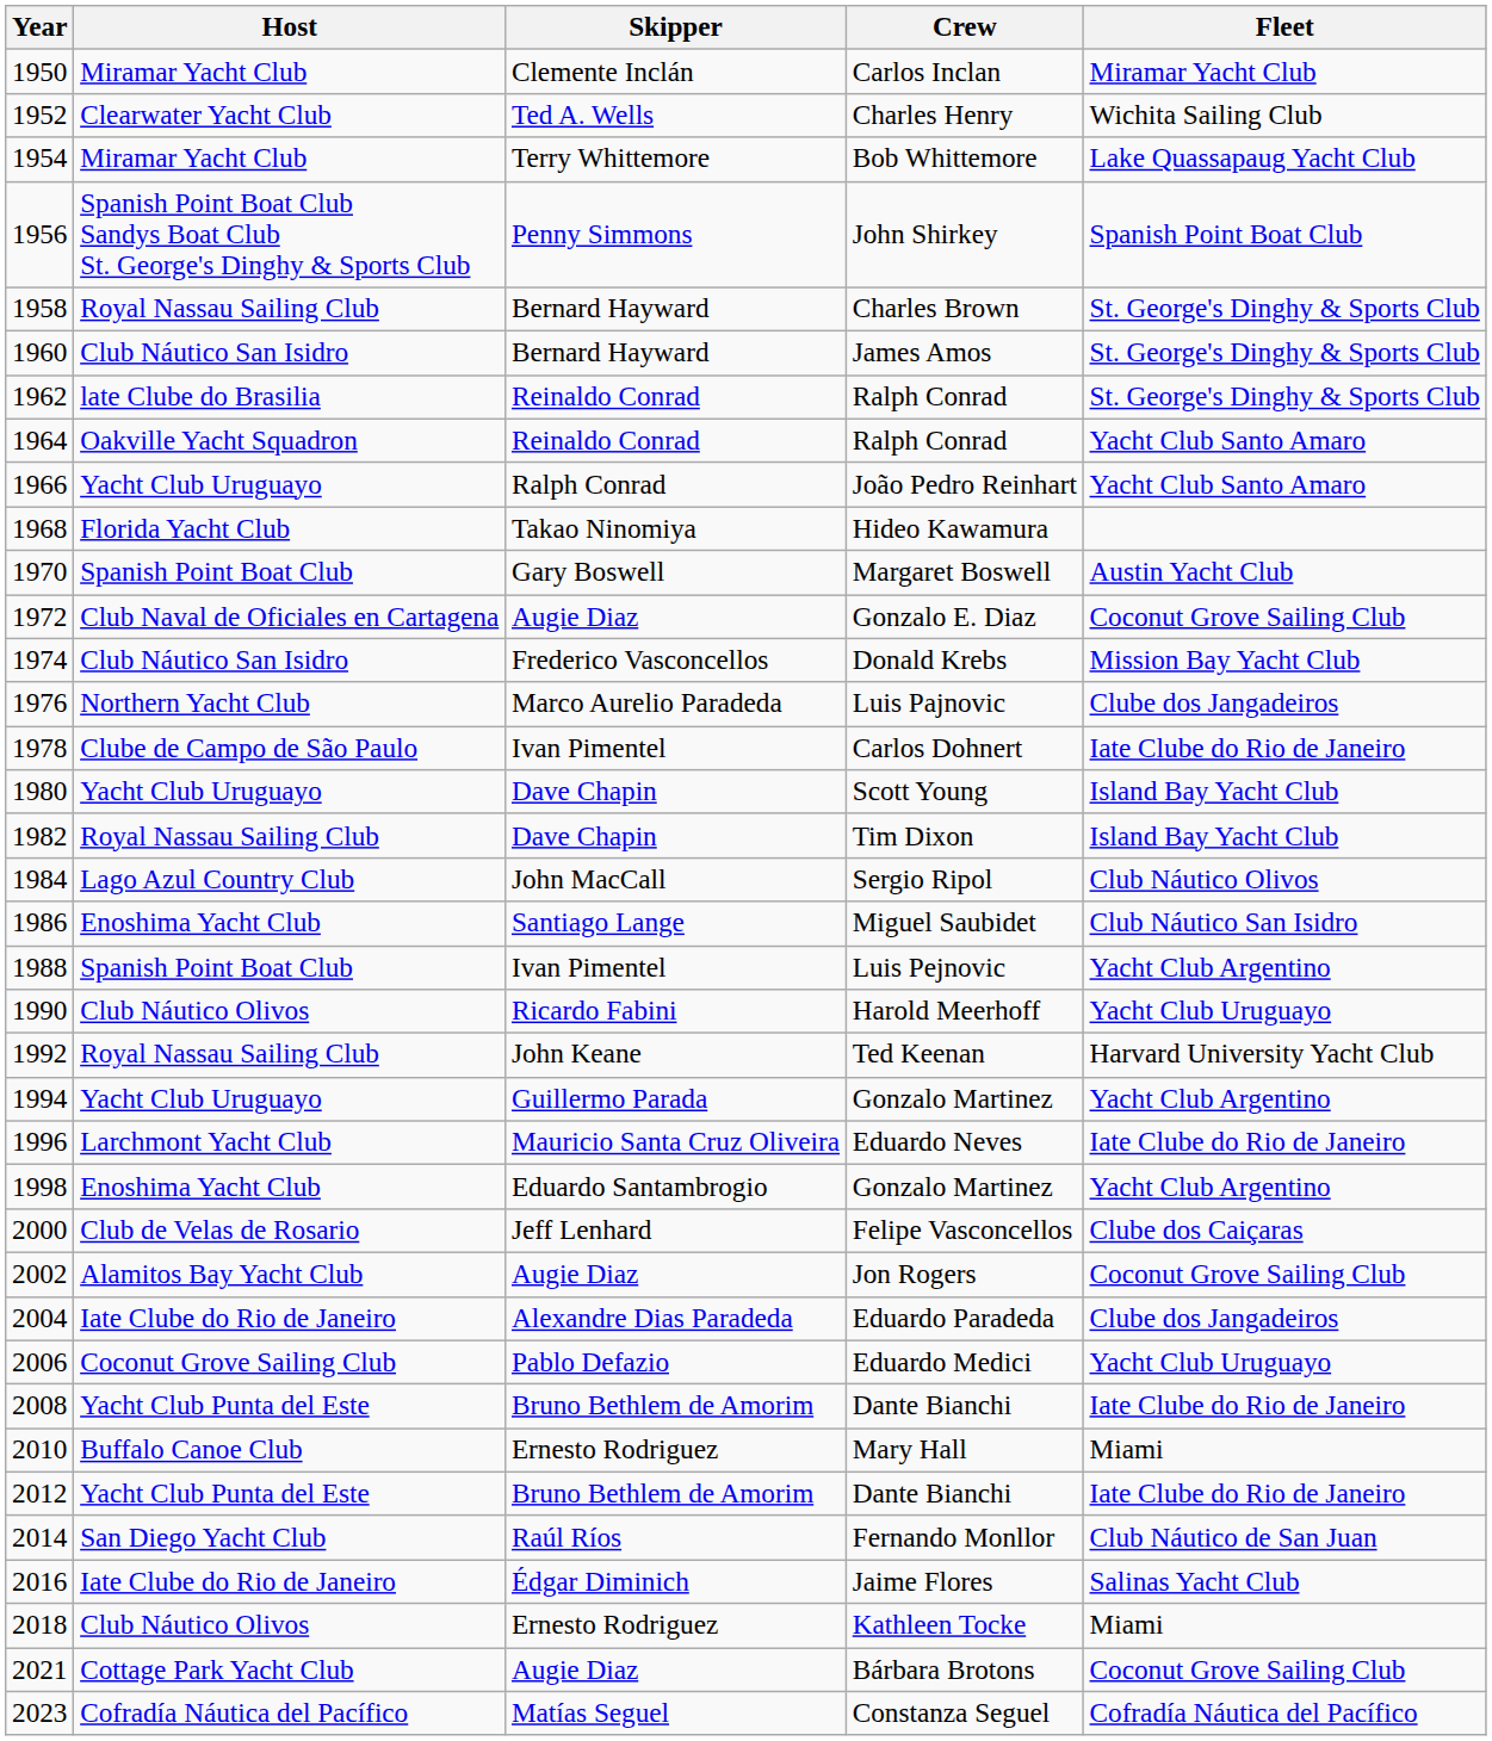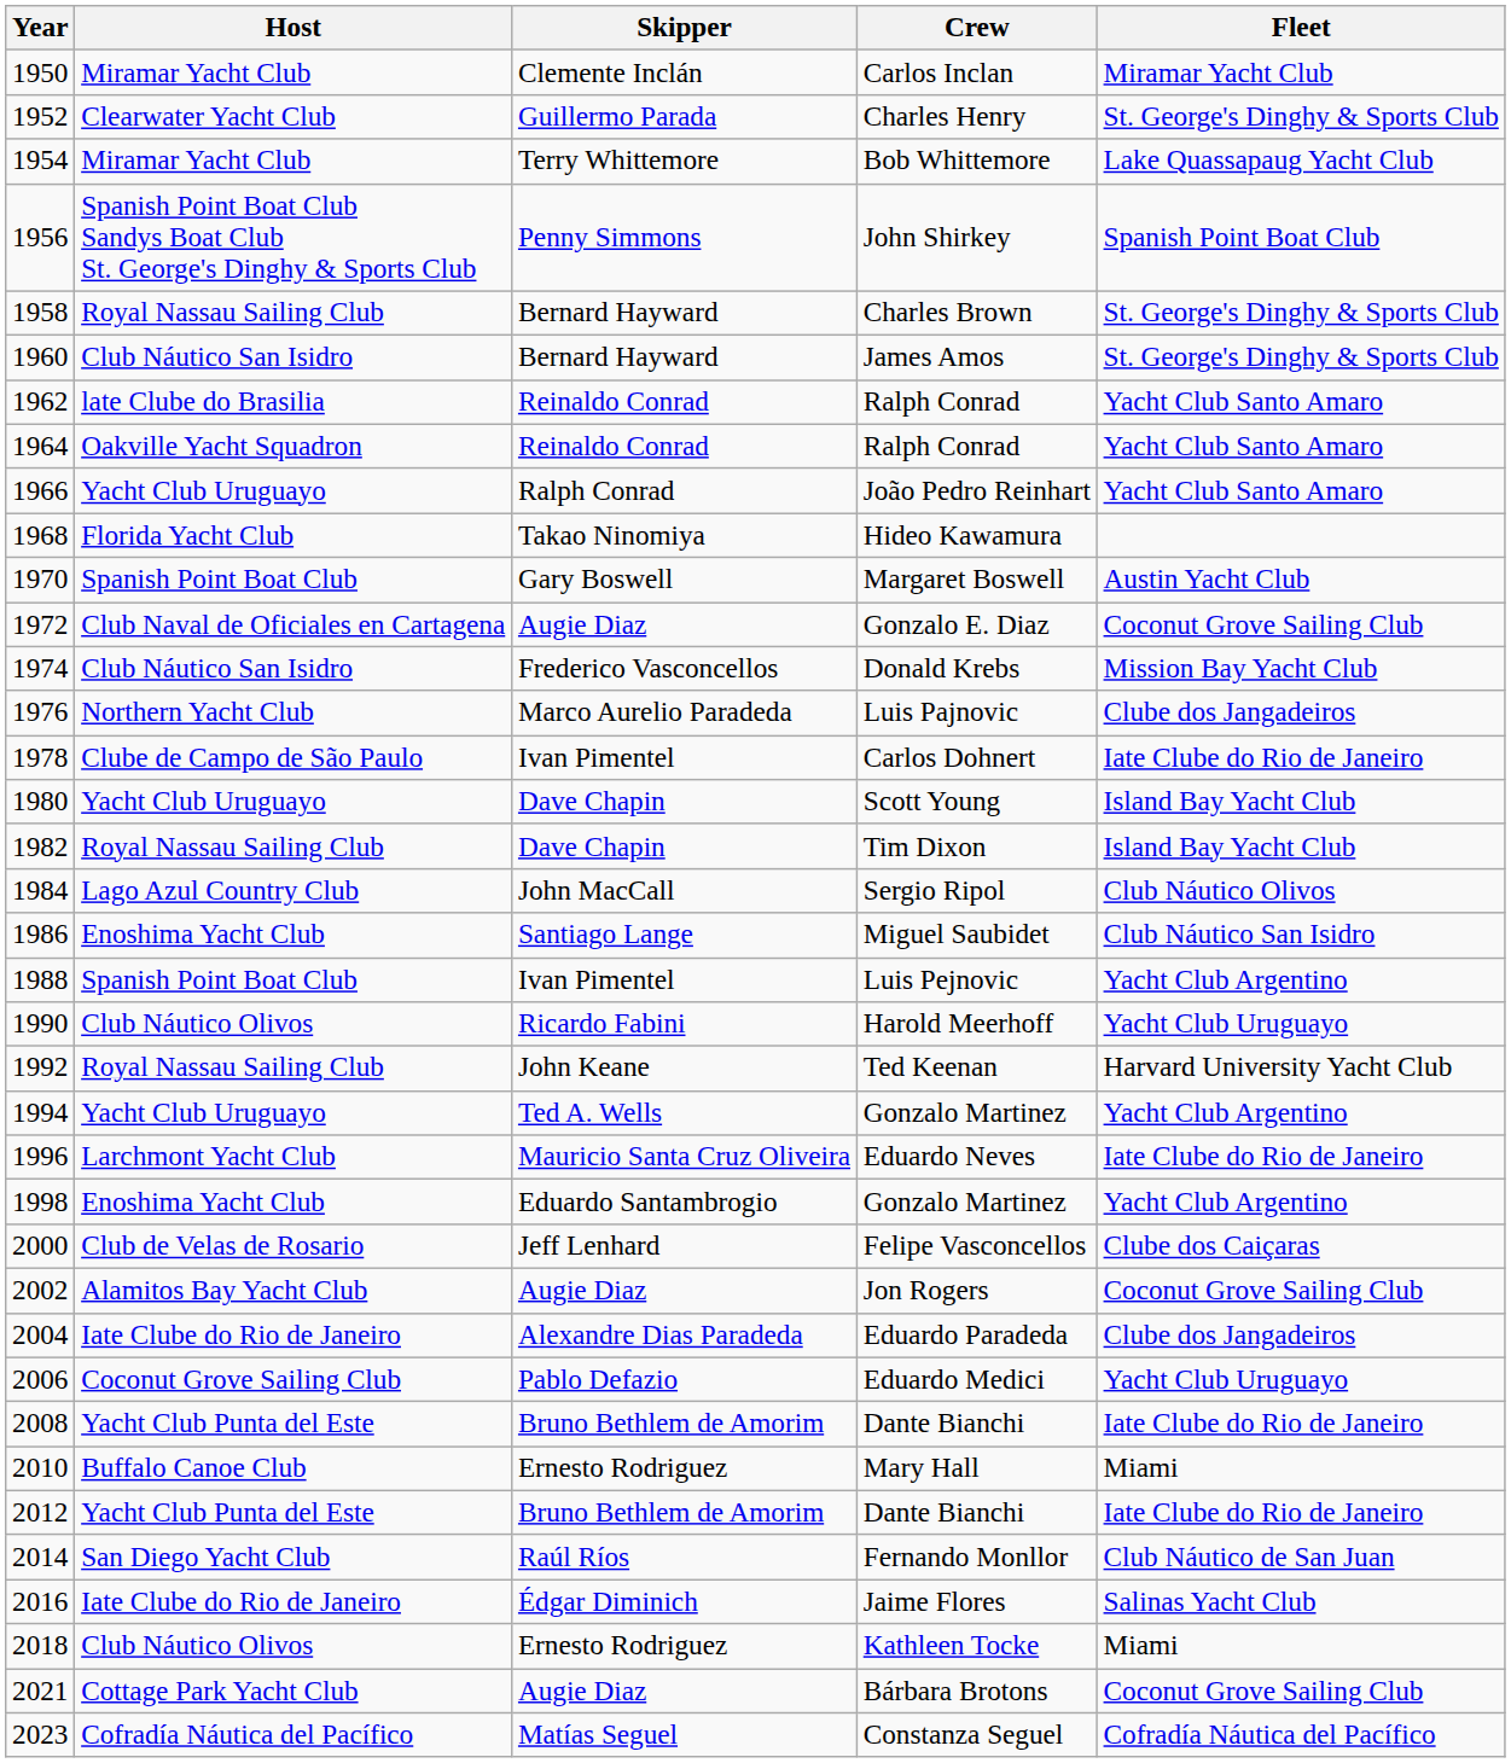 <table class="wikitable">
 <tr>
 <th>Year</th>
 <th>Host</th>
 <th>Skipper</th>
 <th>Crew</th>
 <th>Fleet</th>
 </tr>
 <tr>
 <td>1950</td>
 <td> <a href='#'>Miramar Yacht Club</a></td>
 <td>Clemente Inclán</td>
 <td>Carlos Inclan</td>
 <td> <a href='#'>Miramar Yacht Club</a></td>
 </tr>
 <tr>
 <td>1952</td>
 <td> <a href='#'>Clearwater Yacht Club</a></td>
-<td><a href='#'>Ted A. Wells</a></td>
+<td><a href='#'>Guillermo Parada</a></td>
 <td>Charles Henry</td>
-<td> Wichita Sailing Club</td>
+<td> <a href='#'>St. George's Dinghy & Sports Club</a></td>
 </tr>
 <tr>
 <td>1954</td>
 <td> <a href='#'>Miramar Yacht Club</a></td>
 <td>Terry Whittemore</td>
 <td>Bob Whittemore</td>
 <td> <a href='#'>Lake Quassapaug Yacht Club</a></td>
 </tr>
 <tr>
 <td>1956</td>
 <td> <a href='#'>Spanish Point Boat Club</a><br><a href='#'>Sandys Boat Club</a><br><a href='#'>St. George's Dinghy & Sports Club</a></td>
 <td><a href='#'>Penny Simmons</a></td>
 <td>John Shirkey</td>
 <td> <a href='#'>Spanish Point Boat Club</a></td>
 </tr>
 <tr>
 <td>1958</td>
 <td> <a href='#'>Royal Nassau Sailing Club</a></td>
 <td>Bernard Hayward</td>
 <td>Charles Brown</td>
 <td> <a href='#'>St. George's Dinghy & Sports Club</a></td>
 </tr>
 <tr>
 <td>1960</td>
 <td> <a href='#'>Club Náutico San Isidro</a></td>
 <td>Bernard Hayward</td>
 <td>James Amos</td>
 <td> <a href='#'>St. George's Dinghy & Sports Club</a></td>
 </tr>
 <tr>
 <td>1962</td>
 <td> <a href='#'>late Clube do Brasilia</a></td>
 <td><a href='#'>Reinaldo Conrad</a></td>
 <td>Ralph Conrad</td>
-<td> <a href='#'>St. George's Dinghy & Sports Club</a></td>
+<td> <a href='#'>Yacht Club Santo Amaro</a></td>
 </tr>
 <tr>
 <td>1964</td>
 <td> <a href='#'>Oakville Yacht Squadron</a></td>
 <td><a href='#'>Reinaldo Conrad</a></td>
 <td>Ralph Conrad</td>
 <td> <a href='#'>Yacht Club Santo Amaro</a></td>
 </tr>
 <tr>
 <td>1966</td>
 <td> <a href='#'>Yacht Club Uruguayo</a></td>
 <td>Ralph Conrad</td>
 <td>João Pedro Reinhart</td>
 <td> <a href='#'>Yacht Club Santo Amaro</a></td>
 </tr>
 <tr>
 <td>1968</td>
 <td> <a href='#'>Florida Yacht Club</a></td>
 <td>Takao Ninomiya</td>
 <td>Hideo Kawamura</td>
 <td></td>
 </tr>
 <tr>
 <td>1970</td>
 <td> <a href='#'>Spanish Point Boat Club</a></td>
 <td>Gary Boswell</td>
 <td>Margaret Boswell</td>
 <td> <a href='#'>Austin Yacht Club</a></td>
 </tr>
 <tr>
 <td>1972</td>
 <td> <a href='#'>Club Naval de Oficiales en Cartagena</a></td>
 <td><a href='#'>Augie Diaz</a></td>
 <td>Gonzalo E. Diaz</td>
 <td> <a href='#'>Coconut Grove Sailing Club</a></td>
 </tr>
 <tr>
 <td>1974</td>
 <td> <a href='#'>Club Náutico San Isidro</a></td>
 <td>Frederico Vasconcellos</td>
 <td>Donald Krebs</td>
 <td> <a href='#'>Mission Bay Yacht Club</a></td>
 </tr>
 <tr>
 <td>1976</td>
 <td> <a href='#'>Northern Yacht Club</a></td>
 <td>Marco Aurelio Paradeda</td>
 <td>Luis Pajnovic</td>
 <td> <a href='#'>Clube dos Jangadeiros</a></td>
 </tr>
 <tr>
 <td>1978</td>
 <td> <a href='#'>Clube de Campo de São Paulo</a></td>
 <td>Ivan Pimentel</td>
 <td>Carlos Dohnert</td>
 <td> <a href='#'>Iate Clube do Rio de Janeiro</a></td>
 </tr>
 <tr>
 <td>1980</td>
 <td> <a href='#'>Yacht Club Uruguayo</a></td>
 <td><a href='#'>Dave Chapin</a></td>
 <td>Scott Young</td>
 <td> <a href='#'>Island Bay Yacht Club</a></td>
 </tr>
 <tr>
 <td>1982</td>
 <td> <a href='#'>Royal Nassau Sailing Club</a></td>
 <td><a href='#'>Dave Chapin</a></td>
 <td>Tim Dixon</td>
 <td> <a href='#'>Island Bay Yacht Club</a></td>
 </tr>
 <tr>
 <td>1984</td>
 <td> <a href='#'>Lago Azul Country Club</a></td>
 <td>John MacCall</td>
 <td>Sergio Ripol</td>
 <td> <a href='#'>Club Náutico Olivos</a></td>
 </tr>
 <tr>
 <td>1986</td>
 <td> <a href='#'>Enoshima Yacht Club</a></td>
 <td><a href='#'>Santiago Lange</a></td>
 <td>Miguel Saubidet</td>
 <td> <a href='#'>Club Náutico San Isidro</a></td>
 </tr>
 <tr>
 <td>1988</td>
 <td> <a href='#'>Spanish Point Boat Club</a></td>
 <td>Ivan Pimentel</td>
 <td>Luis Pejnovic</td>
 <td> <a href='#'>Yacht Club Argentino</a></td>
 </tr>
 <tr>
 <td>1990</td>
 <td> <a href='#'>Club Náutico Olivos</a></td>
 <td><a href='#'>Ricardo Fabini</a></td>
 <td>Harold Meerhoff</td>
 <td> <a href='#'>Yacht Club Uruguayo</a></td>
 </tr>
 <tr>
 <td>1992</td>
 <td> <a href='#'>Royal Nassau Sailing Club</a></td>
 <td>John Keane</td>
 <td>Ted Keenan</td>
 <td> Harvard University Yacht Club</td>
 </tr>
 <tr>
 <td>1994</td>
 <td> <a href='#'>Yacht Club Uruguayo</a></td>
-<td><a href='#'>Guillermo Parada</a></td>
+<td><a href='#'>Ted A. Wells</a></td>
 <td>Gonzalo Martinez</td>
 <td> <a href='#'>Yacht Club Argentino</a></td>
 </tr>
 <tr>
 <td>1996</td>
 <td> <a href='#'>Larchmont Yacht Club</a></td>
 <td><a href='#'>Mauricio Santa Cruz Oliveira</a></td>
 <td>Eduardo Neves</td>
 <td> <a href='#'>Iate Clube do Rio de Janeiro</a></td>
 </tr>
 <tr>
 <td>1998</td>
 <td> <a href='#'>Enoshima Yacht Club</a></td>
 <td>Eduardo Santambrogio</td>
 <td>Gonzalo Martinez</td>
 <td> <a href='#'>Yacht Club Argentino</a></td>
 </tr>
 <tr>
 <td>2000</td>
 <td> <a href='#'>Club de Velas de Rosario</a></td>
 <td>Jeff Lenhard</td>
 <td>Felipe Vasconcellos</td>
 <td> <a href='#'>Clube dos Caiçaras</a></td>
 </tr>
 <tr>
 <td>2002</td>
 <td> <a href='#'>Alamitos Bay Yacht Club</a></td>
 <td><a href='#'>Augie Diaz</a></td>
 <td>Jon Rogers</td>
 <td> <a href='#'>Coconut Grove Sailing Club</a></td>
 </tr>
 <tr>
 <td>2004</td>
 <td> <a href='#'>Iate Clube do Rio de Janeiro</a></td>
 <td><a href='#'>Alexandre Dias Paradeda</a></td>
 <td>Eduardo Paradeda</td>
 <td> <a href='#'>Clube dos Jangadeiros</a></td>
 </tr>
 <tr>
 <td>2006</td>
 <td> <a href='#'>Coconut Grove Sailing Club</a></td>
 <td><a href='#'>Pablo Defazio</a></td>
 <td>Eduardo Medici</td>
 <td> <a href='#'>Yacht Club Uruguayo</a></td>
 </tr>
 <tr>
 <td>2008</td>
 <td> <a href='#'>Yacht Club Punta del Este</a></td>
 <td><a href='#'>Bruno Bethlem de Amorim</a></td>
 <td>Dante Bianchi</td>
 <td> <a href='#'>Iate Clube do Rio de Janeiro</a></td>
 </tr>
 <tr>
 <td>2010</td>
 <td> <a href='#'>Buffalo Canoe Club</a></td>
 <td>Ernesto Rodriguez</td>
 <td>Mary Hall</td>
 <td> Miami</td>
 </tr>
 <tr>
 <td>2012</td>
 <td> <a href='#'>Yacht Club Punta del Este</a></td>
 <td><a href='#'>Bruno Bethlem de Amorim</a></td>
 <td>Dante Bianchi</td>
 <td> <a href='#'>Iate Clube do Rio de Janeiro</a></td>
 </tr>
 <tr>
 <td>2014</td>
 <td> <a href='#'>San Diego Yacht Club</a></td>
 <td><a href='#'>Raúl Ríos</a></td>
 <td>Fernando Monllor</td>
 <td> <a href='#'>Club Náutico de San Juan</a></td>
 </tr>
 <tr>
 <td>2016</td>
 <td> <a href='#'>Iate Clube do Rio de Janeiro</a></td>
 <td><a href='#'>Édgar Diminich</a></td>
 <td>Jaime Flores</td>
 <td> <a href='#'>Salinas Yacht Club</a></td>
 </tr>
 <tr>
 <td>2018</td>
 <td> <a href='#'>Club Náutico Olivos</a></td>
 <td>Ernesto Rodriguez</td>
 <td><a href='#'>Kathleen Tocke</a></td>
 <td> Miami</td>
 </tr>
 <tr>
 <td>2021</td>
 <td> <a href='#'>Cottage Park Yacht Club</a></td>
 <td><a href='#'>Augie Diaz</a></td>
 <td>Bárbara Brotons</td>
 <td> <a href='#'>Coconut Grove Sailing Club</a></td>
 </tr>
 <tr>
 <td>2023</td>
 <td> <a href='#'>Cofradía Náutica del Pacífico</a></td>
 <td><a href='#'>Matías Seguel</a></td>
 <td>Constanza Seguel</td>
 <td> <a href='#'>Cofradía Náutica del Pacífico</a></td>
 </tr>
 </table>
